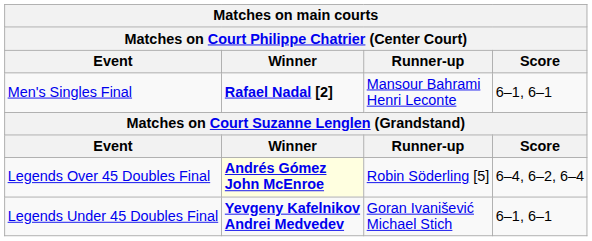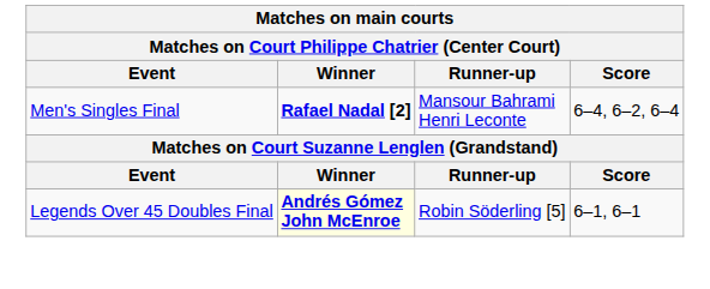 <table class="wikitable collapsible uncollapsed" style="margin:auto;">
 <tr>
 <th colspan="4" style="white-space:nowrap;">Matches on main courts</th>
 </tr>
 <tr>
 <th colspan="4"><strong>Matches on <a href='#'>Court Philippe Chatrier</a> (Center Court)</strong></th>
 </tr>
 <tr>
 <th>Event</th>
 <th>Winner</th>
 <th>Runner-up</th>
 <th>Score</th>
 </tr>
 <tr>
 <td><a href='#'>Men's Singles Final</a></td>
 <td> <strong><a href='#'>Rafael Nadal</a> [2]</strong></td>
 <td> <a href='#'>Mansour Bahrami</a> <br>  <a href='#'>Henri Leconte</a></td>
-<td>6–1, 6–1</td>
+<td>6–4, 6–2, 6–4</td>
 </tr>
 <tr>
 <th colspan="4"><strong>Matches on <a href='#'>Court Suzanne Lenglen</a> (Grandstand)</strong></th>
 </tr>
 <tr>
 <th>Event</th>
 <th>Winner</th>
 <th>Runner-up</th>
 <th>Score</th>
 </tr>
 <tr>
 <td><a href='#'>Legends Over 45 Doubles Final</a></td>
 <td style="background: lightyellow;"> <strong><a href='#'>Andrés Gómez</a></strong> <br>  <strong><a href='#'>John McEnroe</a></strong></td>
 <td> <a href='#'>Robin Söderling</a> [5]</td>
-<td>6–4, 6–2, 6–4</td>
-</tr>
-<tr>
-<td><a href='#'>Legends Under 45 Doubles Final</a></td>
-<td> <strong><a href='#'>Yevgeny Kafelnikov</a></strong> <br>  <strong><a href='#'>Andrei Medvedev</a></strong></td>
-<td> <a href='#'>Goran Ivanišević</a> <br>  <a href='#'>Michael Stich</a></td>
 <td>6–1, 6–1</td>
 </tr>
 </table>
